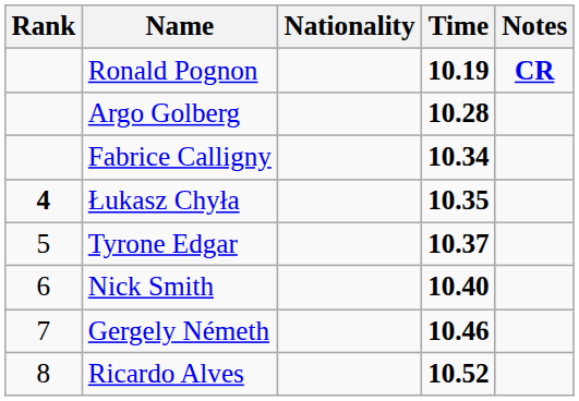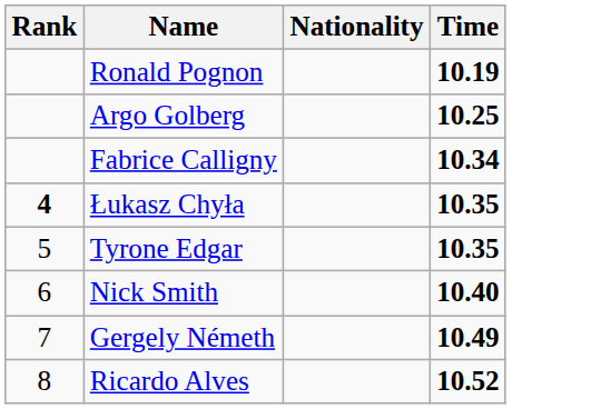 <table class="wikitable sortable" style="text-align:center">
 <tr>
 <th>Rank</th>
 <th>Name</th>
 <th>Nationality</th>
 <th>Time</th>
-<th>Notes</th>
 </tr>
 <tr>
 <td></td>
 <td align=left><a href='#'>Ronald Pognon</a></td>
 <td align=left></td>
 <td><strong>10.19</strong></td>
-<td><strong><a href='#'>CR</a></strong></td>
 </tr>
 <tr>
 <td></td>
 <td align=left><a href='#'>Argo Golberg</a></td>
 <td align=left></td>
-<td><strong>10.28</strong></td>
-<td></td>
+<td><strong>10.25</strong></td>
 </tr>
 <tr>
 <td></td>
 <td align=left><a href='#'>Fabrice Calligny</a></td>
 <td align=left></td>
 <td><strong>10.34</strong></td>
-<td></td>
 </tr>
 <tr>
 <td><strong>4</strong></td>
 <td align=left><a href='#'>Łukasz Chyła</a></td>
 <td align=left></td>
 <td><strong>10.35</strong></td>
-<td></td>
 </tr>
 <tr>
 <td>5</td>
 <td align=left><a href='#'>Tyrone Edgar</a></td>
 <td align=left></td>
-<td><strong>10.37</strong></td>
-<td></td>
+<td><strong>10.35</strong></td>
 </tr>
 <tr>
 <td>6</td>
 <td align=left><a href='#'>Nick Smith</a></td>
 <td align=left></td>
 <td><strong>10.40</strong></td>
-<td></td>
 </tr>
 <tr>
 <td>7</td>
 <td align=left><a href='#'>Gergely Németh</a></td>
 <td align=left></td>
-<td><strong>10.46</strong></td>
-<td></td>
+<td><strong>10.49</strong></td>
 </tr>
 <tr>
 <td>8</td>
 <td align=left><a href='#'>Ricardo Alves</a></td>
 <td align=left></td>
 <td><strong>10.52</strong></td>
-<td></td>
 </tr>
 </table>
